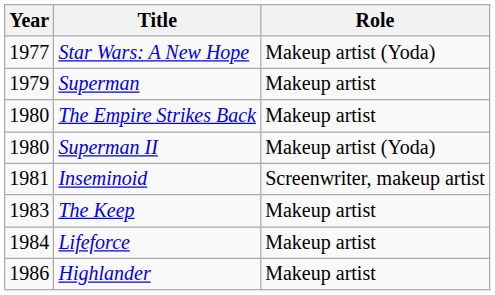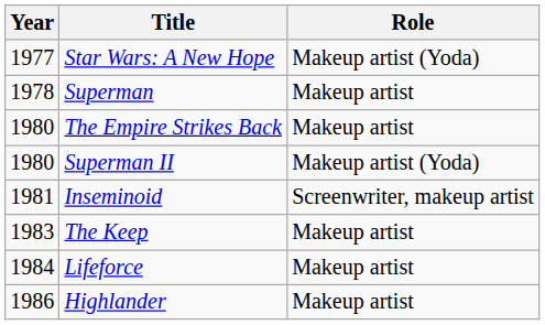 <table class="wikitable sortable">
 <tr>
 <th>Year</th>
 <th>Title</th>
 <th>Role</th>
 </tr>
 <tr>
 <td>1977</td>
 <td><em><a href='#'>Star Wars: A New Hope</a></em></td>
 <td>Makeup artist (Yoda)</td>
 </tr>
 <tr>
-<td>1979</td>
+<td>1978</td>
 <td><em><a href='#'>Superman</a></em></td>
 <td>Makeup artist</td>
 </tr>
 <tr>
 <td>1980</td>
 <td><em><a href='#'>The Empire Strikes Back</a></em></td>
 <td>Makeup artist</td>
 </tr>
 <tr>
 <td>1980</td>
 <td><em><a href='#'>Superman II</a></em></td>
 <td>Makeup artist (Yoda)</td>
 </tr>
 <tr>
 <td>1981</td>
 <td><em><a href='#'>Inseminoid</a></em></td>
 <td>Screenwriter, makeup artist</td>
 </tr>
 <tr>
 <td>1983</td>
 <td><em><a href='#'>The Keep</a></em></td>
 <td>Makeup artist</td>
 </tr>
 <tr>
 <td>1984</td>
 <td><em><a href='#'>Lifeforce</a></em></td>
 <td>Makeup artist</td>
 </tr>
 <tr>
 <td>1986</td>
 <td><em><a href='#'>Highlander</a></em></td>
 <td>Makeup artist</td>
 </tr>
 </table>
